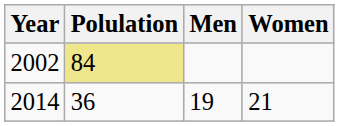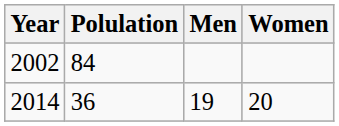 <table class="wikitable">
 <tr>
 <th>Year</th>
 <th>Polulation</th>
 <th>Men</th>
 <th>Women</th>
 </tr>
 <tr>
 <td>2002</td>
-<td style="background: khaki;">84</td>
+<td>84</td>
 <td></td>
 <td></td>
 </tr>
 <tr>
 <td>2014</td>
 <td>36</td>
 <td>19</td>
-<td>21</td>
+<td>20</td>
 </tr>
 </table>
